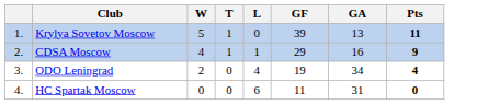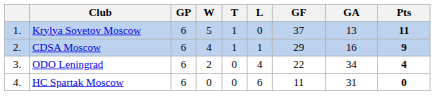 <table class="wikitable">
 <tr>
 <th width="30"></th>
 <th width="200">Club</th>
+<th width="30">GP</th>
 <th width="30">W</th>
 <th width="30">T</th>
 <th width="30">L</th>
 <th width="70">GF</th>
 <th width="70">GA</th>
 <th width="70">Pts</th>
 </tr>
 <tr bgcolor="#BCD2EE" align="center">
 <td>1.</td>
 <td align="left"><a href='#'>Krylya Sovetov Moscow</a></td>
+<td>6</td>
 <td>5</td>
 <td>1</td>
 <td>0</td>
-<td>39</td>
+<td>37</td>
 <td>13</td>
 <td><strong>11</strong></td>
 </tr>
 <tr bgcolor="#BCD2EE" align="center">
 <td>2.</td>
 <td align="left"><a href='#'>CDSA Moscow</a></td>
+<td>6</td>
 <td>4</td>
 <td>1</td>
 <td>1</td>
 <td>29</td>
 <td>16</td>
 <td><strong>9</strong></td>
 </tr>
 <tr bgcolor="#FFFFFF" align="center">
 <td>3.</td>
 <td align="left"><a href='#'>ODO Leningrad</a></td>
+<td>6</td>
 <td>2</td>
 <td>0</td>
 <td>4</td>
-<td>19</td>
+<td>22</td>
 <td>34</td>
 <td><strong>4</strong></td>
 </tr>
 <tr bgcolor="#FFFFFF" align="center">
 <td>4.</td>
 <td align="left"><a href='#'>HC Spartak Moscow</a></td>
+<td>6</td>
 <td>0</td>
 <td>0</td>
 <td>6</td>
 <td>11</td>
 <td>31</td>
 <td><strong>0</strong></td>
 </tr>
 </table>
